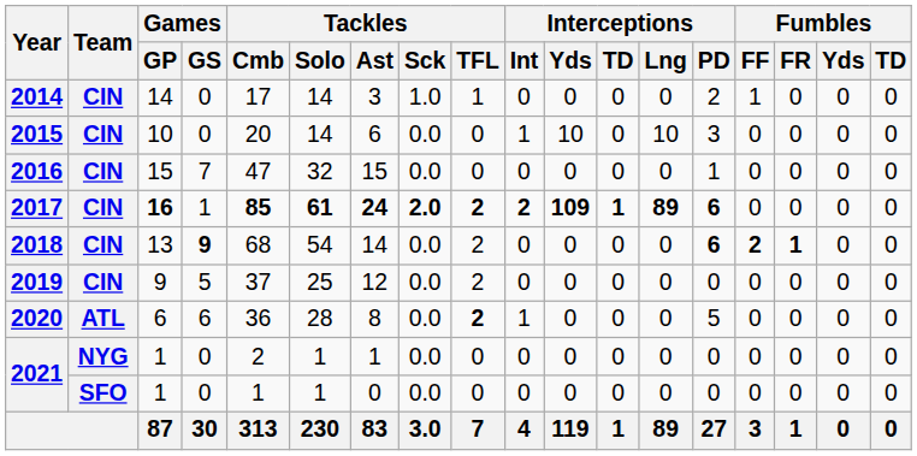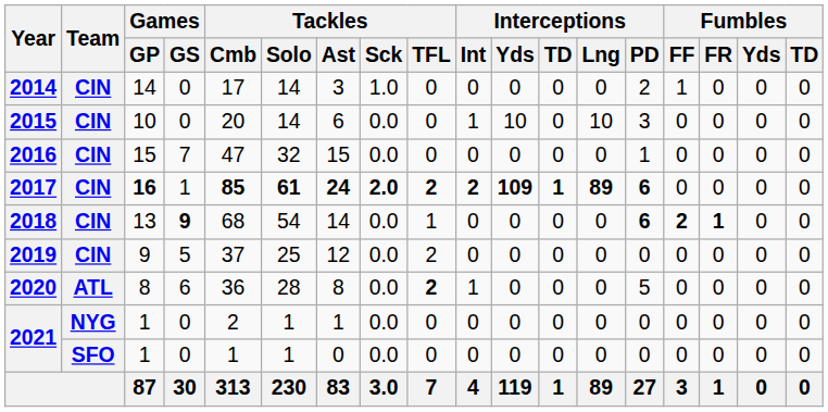 <table class="wikitable" style="text-align:center">
 <tr>
 <th rowspan="2">Year</th>
 <th rowspan="2">Team</th>
 <th colspan="2">Games</th>
 <th colspan="5">Tackles</th>
 <th colspan="5">Interceptions</th>
 <th colspan="4">Fumbles</th>
 </tr>
 <tr>
 <th>GP</th>
 <th>GS</th>
 <th>Cmb</th>
 <th>Solo</th>
 <th>Ast</th>
 <th>Sck</th>
 <th>TFL</th>
 <th>Int</th>
 <th>Yds</th>
 <th>TD</th>
 <th>Lng</th>
 <th>PD</th>
 <th>FF</th>
 <th>FR</th>
 <th>Yds</th>
 <th>TD</th>
 </tr>
 <tr>
 <th><a href='#'>2014</a></th>
 <th><a href='#'>CIN</a></th>
 <td>14</td>
 <td>0</td>
 <td>17</td>
 <td>14</td>
 <td>3</td>
 <td>1.0</td>
-<td>1</td>
+<td>0</td>
 <td>0</td>
 <td>0</td>
 <td>0</td>
 <td>0</td>
 <td>2</td>
 <td>1</td>
 <td>0</td>
 <td>0</td>
 <td>0</td>
 </tr>
 <tr>
 <th><a href='#'>2015</a></th>
 <th><a href='#'>CIN</a></th>
 <td>10</td>
 <td>0</td>
 <td>20</td>
 <td>14</td>
 <td>6</td>
 <td>0.0</td>
 <td>0</td>
 <td>1</td>
 <td>10</td>
 <td>0</td>
 <td>10</td>
 <td>3</td>
 <td>0</td>
 <td>0</td>
 <td>0</td>
 <td>0</td>
 </tr>
 <tr>
 <th><a href='#'>2016</a></th>
 <th><a href='#'>CIN</a></th>
 <td>15</td>
 <td>7</td>
 <td>47</td>
 <td>32</td>
 <td>15</td>
 <td>0.0</td>
 <td>0</td>
 <td>0</td>
 <td>0</td>
 <td>0</td>
 <td>0</td>
 <td>1</td>
 <td>0</td>
 <td>0</td>
 <td>0</td>
 <td>0</td>
 </tr>
 <tr>
 <th><a href='#'>2017</a></th>
 <th><a href='#'>CIN</a></th>
 <td><strong>16</strong></td>
 <td>1</td>
 <td><strong>85</strong></td>
 <td><strong>61</strong></td>
 <td><strong>24</strong></td>
 <td><strong>2.0</strong></td>
 <td><strong>2</strong></td>
 <td><strong>2</strong></td>
 <td><strong>109</strong></td>
 <td><strong>1</strong></td>
 <td><strong>89</strong></td>
 <td><strong>6</strong></td>
 <td>0</td>
 <td>0</td>
 <td>0</td>
 <td>0</td>
 </tr>
 <tr>
 <th><a href='#'>2018</a></th>
 <th><a href='#'>CIN</a></th>
 <td>13</td>
 <td><strong>9</strong></td>
 <td>68</td>
 <td>54</td>
 <td>14</td>
 <td>0.0</td>
-<td>2</td>
+<td>1</td>
 <td>0</td>
 <td>0</td>
 <td>0</td>
 <td>0</td>
 <td><strong>6</strong></td>
 <td><strong>2</strong></td>
 <td><strong>1</strong></td>
 <td>0</td>
 <td>0</td>
 </tr>
 <tr>
 <th><a href='#'>2019</a></th>
 <th><a href='#'>CIN</a></th>
 <td>9</td>
 <td>5</td>
 <td>37</td>
 <td>25</td>
 <td>12</td>
 <td>0.0</td>
 <td>2</td>
 <td>0</td>
 <td>0</td>
 <td>0</td>
 <td>0</td>
 <td>0</td>
 <td>0</td>
 <td>0</td>
 <td>0</td>
 <td>0</td>
 </tr>
 <tr>
 <th><a href='#'>2020</a></th>
 <th><a href='#'>ATL</a></th>
-<td>6</td>
+<td>8</td>
 <td>6</td>
 <td>36</td>
 <td>28</td>
 <td>8</td>
 <td>0.0</td>
 <td><strong>2</strong></td>
 <td>1</td>
 <td>0</td>
 <td>0</td>
 <td>0</td>
 <td>5</td>
 <td>0</td>
 <td>0</td>
 <td>0</td>
 <td>0</td>
 </tr>
 <tr>
 <th rowspan="2"><a href='#'>2021</a></th>
 <th><a href='#'>NYG</a></th>
 <td>1</td>
 <td>0</td>
 <td>2</td>
 <td>1</td>
 <td>1</td>
 <td>0.0</td>
 <td>0</td>
 <td>0</td>
 <td>0</td>
 <td>0</td>
 <td>0</td>
 <td>0</td>
 <td>0</td>
 <td>0</td>
 <td>0</td>
 <td>0</td>
 </tr>
 <tr>
 <th><a href='#'>SFO</a></th>
 <td>1</td>
 <td>0</td>
 <td>1</td>
 <td>1</td>
 <td>0</td>
 <td>0.0</td>
 <td>0</td>
 <td>0</td>
 <td>0</td>
 <td>0</td>
 <td>0</td>
 <td>0</td>
 <td>0</td>
 <td>0</td>
 <td>0</td>
 <td>0</td>
 </tr>
 <tr>
 <th colspan="2"></th>
 <th>87</th>
 <th>30</th>
 <th>313</th>
 <th>230</th>
 <th>83</th>
 <th>3.0</th>
 <th>7</th>
 <th>4</th>
 <th>119</th>
 <th>1</th>
 <th>89</th>
 <th>27</th>
 <th>3</th>
 <th>1</th>
 <th>0</th>
 <th>0</th>
 </tr>
 </table>
